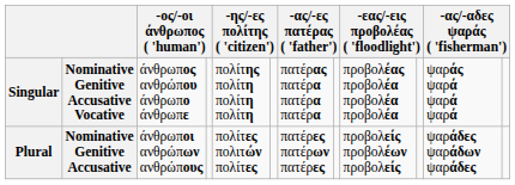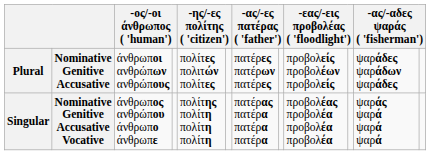 <table class="wikitable">
 <tr>
 <th colspan="2"> </th>
 <th colspan="2">-ος/-οι<br>άνθρωπος <br>( 'human')</th>
 <th colspan="2">-ης/-ες<br>πολίτης <br>( 'citizen')</th>
 <th colspan="2">-ας/-ες<br>πατέρας <br>( 'father')</th>
 <th colspan="2">-εας/-εις<br>προβολέας <br>( 'floodlight')</th>
 <th colspan="2">-ας/-αδες<br>ψαράς <br>( 'fisherman')</th>
+</tr>
+<tr>
+<th>Plural</th>
+<th>Nominative<br>Genitive<br>Accusative</th>
+<td>άνθρωπ<strong>οι</strong><br>ανθρώπ<strong>ων</strong><br>ανθρώπ<strong>ους</strong></td>
+<td><br><br></td>
+<td>πολίτ<strong>ες</strong><br>πολιτ<strong>ών</strong><br>πολίτ<strong>ες</strong></td>
+<td><br><br></td>
+<td>πατέρ<strong>ες</strong><br>πατέρ<strong>ων</strong><br>πατέρ<strong>ες</strong></td>
+<td><br><br></td>
+<td>προβολ<strong>είς</strong><br>προβολ<strong>έων</strong><br>προβολ<strong>είς</strong></td>
+<td><br><br></td>
+<td>ψαρ<strong>άδες</strong><br>ψαρ<strong>άδων</strong><br>ψαρ<strong>άδες</strong></td>
+<td><br><br></td>
 </tr>
 <tr>
 <th>Singular</th>
 <th>Nominative<br>Genitive<br>Accusative<br>Vocative</th>
 <td>άνθρωπ<strong>ος</strong> <br>ανθρώπ<strong>ου</strong><br>άνθρωπ<strong>ο</strong><br>άνθρωπ<strong>ε</strong></td>
 <td><br><br><br></td>
 <td>πολίτ<strong>ης</strong><br>πολίτ<strong>η</strong><br>πολίτ<strong>η</strong><br>πολίτ<strong>η</strong></td>
 <td><br><br><br></td>
 <td>πατέρ<strong>ας</strong><br>πατέρ<strong>α</strong><br>πατέρ<strong>α</strong><br>πατέρ<strong>α</strong></td>
 <td><br><br><br></td>
 <td>προβολ<strong>έας</strong><br>προβολ<strong>έα</strong><br>προβολ<strong>έα</strong><br>προβολ<strong>έα</strong></td>
 <td><br><br><br></td>
 <td>ψαρ<strong>άς</strong><br>ψαρ<strong>ά</strong><br>ψαρ<strong>ά</strong><br>ψαρ<strong>ά</strong></td>
 <td><br><br><br></td>
 </tr>
-<tr>
-<th>Plural</th>
-<th>Nominative<br>Genitive<br>Accusative</th>
-<td>άνθρωπ<strong>οι</strong><br>ανθρώπ<strong>ων</strong><br>ανθρώπ<strong>ους</strong></td>
-<td><br><br></td>
-<td>πολίτ<strong>ες</strong><br>πολιτ<strong>ών</strong><br>πολίτ<strong>ες</strong></td>
-<td><br><br></td>
-<td>πατέρ<strong>ες</strong><br>πατέρ<strong>ων</strong><br>πατέρ<strong>ες</strong></td>
-<td><br><br></td>
-<td>προβολ<strong>είς</strong><br>προβολ<strong>έων</strong><br>προβολ<strong>είς</strong></td>
-<td><br><br></td>
-<td>ψαρ<strong>άδες</strong><br>ψαρ<strong>άδων</strong><br>ψαρ<strong>άδες</strong></td>
-<td><br><br></td>
-</tr>
 </table>
